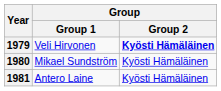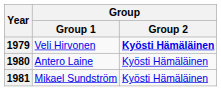 <table class="wikitable" style="font-size: 95%">
 <tr>
 <th rowspan="2">Year</th>
 <th colspan="2">Group</th>
 </tr>
 <tr>
 <th>Group 1</th>
 <th>Group 2</th>
 </tr>
 <tr>
 <th>1979</th>
 <td><a href='#'>Veli Hirvonen</a></td>
 <td><strong><a href='#'>Kyösti Hämäläinen</a></strong></td>
 </tr>
 <tr>
 <th>1980</th>
-<td><a href='#'>Mikael Sundström</a></td>
+<td><a href='#'>Antero Laine</a></td>
 <td><a href='#'>Kyösti Hämäläinen</a></td>
 </tr>
 <tr>
 <th>1981</th>
-<td><a href='#'>Antero Laine</a></td>
+<td><a href='#'>Mikael Sundström</a></td>
 <td><a href='#'>Kyösti Hämäläinen</a></td>
 </tr>
 </table>
